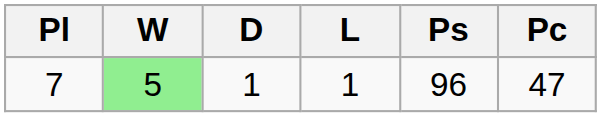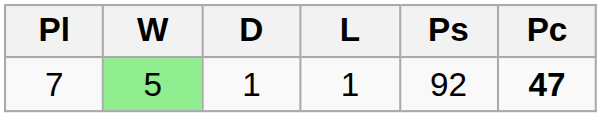 <table class="wikitable" style="text-align:center">
 <tr>
 <th width=40px>Pl</th>
 <th width=40px>W</th>
 <th width=40px>D</th>
 <th width=40px>L</th>
 <th width=40px>Ps</th>
 <th width=40px>Pc</th>
 </tr>
 <tr>
 <td>7</td>
 <td style="background: lightgreen;">5</td>
 <td>1</td>
 <td>1</td>
-<td>96</td>
-<td>47</td>
+<td>92</td>
+<td><strong>47</strong></td>
 </tr>
 </table>
